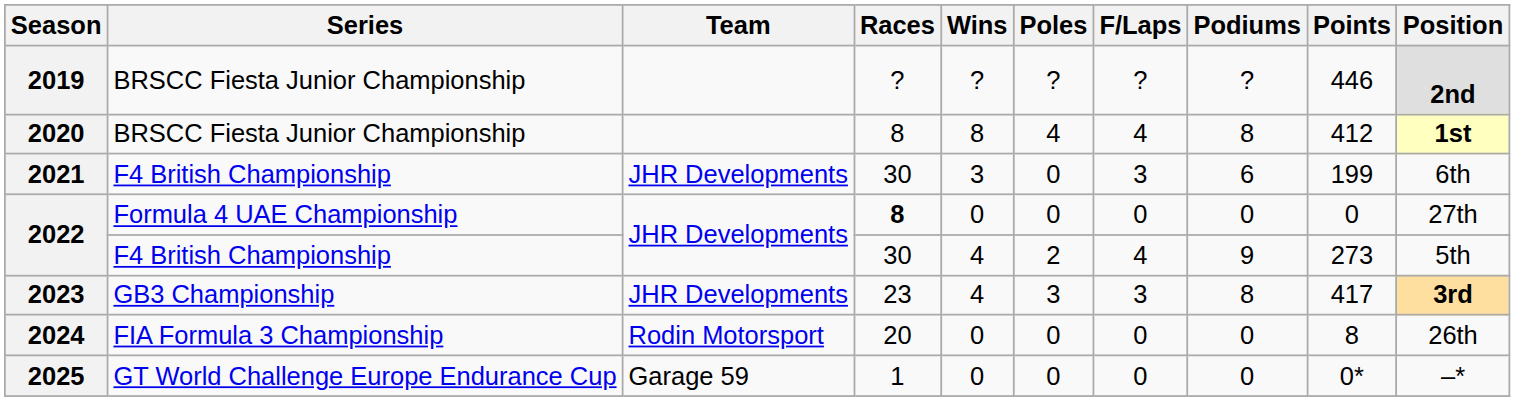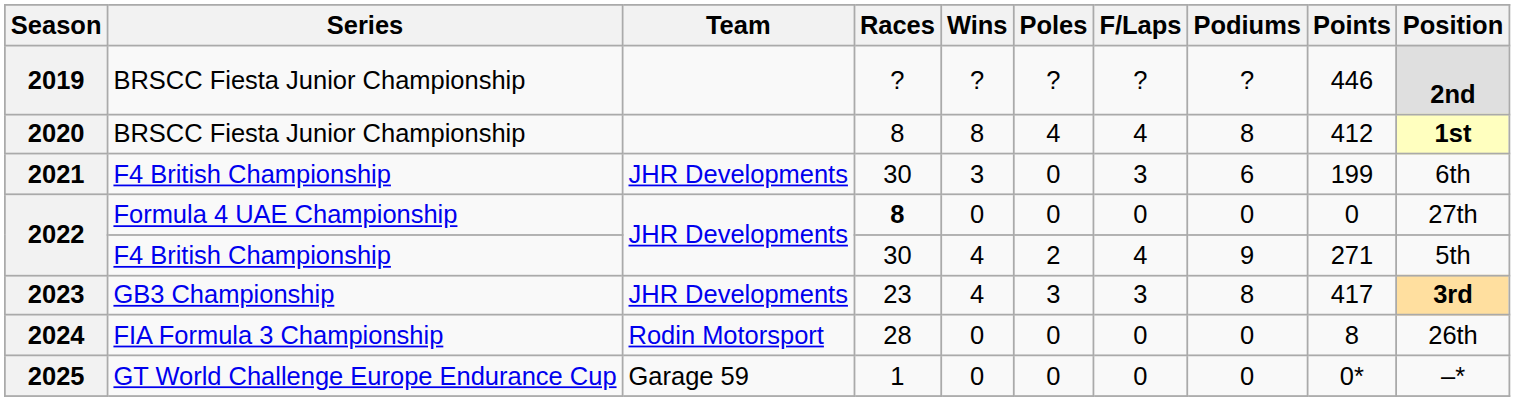 <table class="wikitable" style="font-size: 90%; text-align:center">
 <tr>
 <th>Season</th>
 <th>Series</th>
 <th>Team</th>
 <th>Races</th>
 <th>Wins</th>
 <th>Poles</th>
 <th>F/Laps</th>
 <th>Podiums</th>
 <th>Points</th>
 <th>Position</th>
 </tr>
 <tr>
 <th>2019</th>
 <td align=left>BRSCC Fiesta Junior Championship</td>
 <td align=left></td>
 <td>?</td>
 <td>?</td>
 <td>?</td>
 <td>?</td>
 <td>?</td>
 <td>446</td>
 <th style="background:#DFDFDF;"><br>2nd</th>
 </tr>
 <tr>
 <th>2020</th>
 <td align=left>BRSCC Fiesta Junior Championship</td>
 <td align=left></td>
 <td>8</td>
 <td>8</td>
 <td>4</td>
 <td>4</td>
 <td>8</td>
 <td>412</td>
 <th style="background:#FFFFBF;">1st</th>
 </tr>
 <tr>
 <th>2021</th>
 <td align=left><a href='#'>F4 British Championship</a></td>
 <td align=left><a href='#'>JHR Developments</a></td>
 <td>30</td>
 <td>3</td>
 <td>0</td>
 <td>3</td>
 <td>6</td>
 <td>199</td>
 <td>6th</td>
 </tr>
 <tr>
 <th rowspan="2">2022</th>
 <td align=left><a href='#'>Formula 4 UAE Championship</a></td>
 <td rowspan="2" align="left"><a href='#'>JHR Developments</a></td>
 <td><strong>8</strong></td>
 <td>0</td>
 <td>0</td>
 <td>0</td>
 <td>0</td>
 <td>0</td>
 <td>27th</td>
 </tr>
 <tr>
 <td align=left><a href='#'>F4 British Championship</a></td>
 <td>30</td>
 <td>4</td>
 <td>2</td>
 <td>4</td>
 <td>9</td>
-<td>273</td>
+<td>271</td>
 <td>5th</td>
 </tr>
 <tr>
 <th>2023</th>
 <td align=left><a href='#'>GB3 Championship</a></td>
 <td align=left><a href='#'>JHR Developments</a></td>
 <td>23</td>
 <td>4</td>
 <td>3</td>
 <td>3</td>
 <td>8</td>
 <td>417</td>
 <th style="background:#FFDF9F;">3rd</th>
 </tr>
 <tr>
 <th>2024</th>
 <td align=left><a href='#'>FIA Formula 3 Championship</a></td>
 <td align=left><a href='#'>Rodin Motorsport</a></td>
-<td>20</td>
+<td>28</td>
 <td>0</td>
 <td>0</td>
 <td>0</td>
 <td>0</td>
 <td>8</td>
 <td>26th</td>
 </tr>
 <tr>
 <th>2025</th>
 <td align=left><a href='#'>GT World Challenge Europe Endurance Cup</a></td>
 <td align=left>Garage 59</td>
 <td>1</td>
 <td>0</td>
 <td>0</td>
 <td>0</td>
 <td>0</td>
 <td>0*</td>
 <td>–*</td>
 </tr>
 </table>
